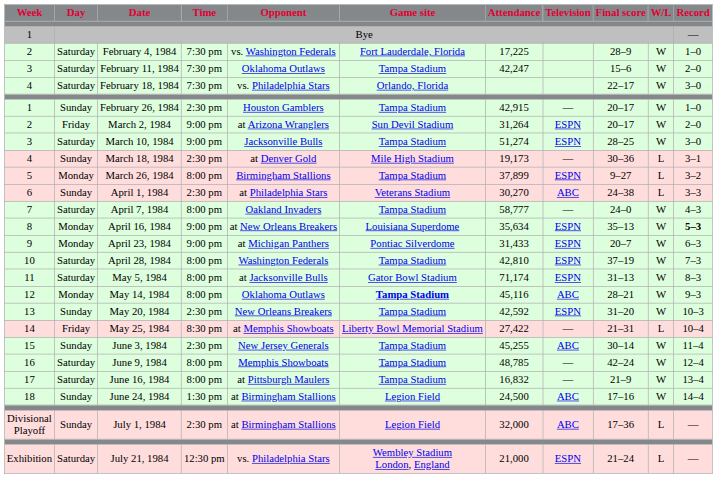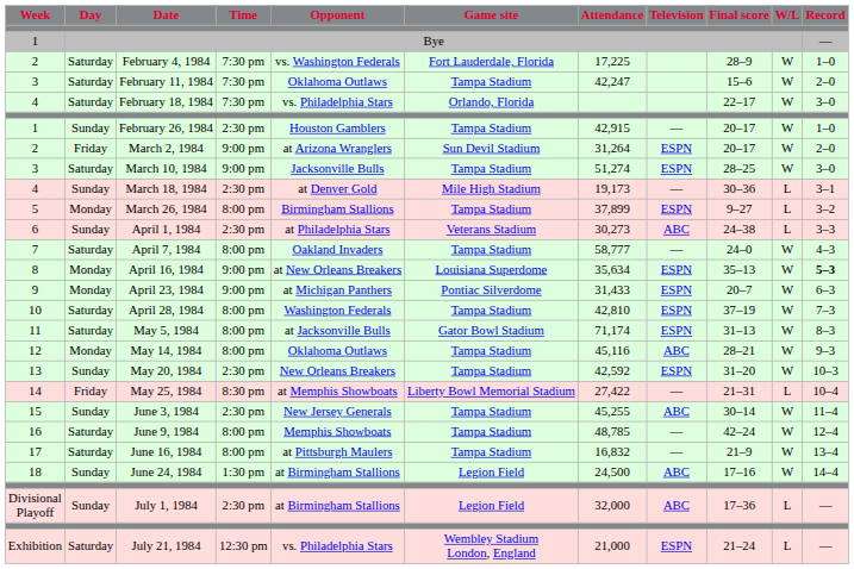 <table class="wikitable">
 <tr>
 <th style="background:#85888B; color:#E00034;">Week</th>
 <th style="background:#85888B; color:#E00034;">Day</th>
 <th style="background:#85888B; color:#E00034;">Date</th>
 <th style="background:#85888B; color:#E00034;">Time</th>
 <th style="background:#85888B; color:#E00034;">Opponent</th>
 <th style="background:#85888B; color:#E00034;">Game site</th>
 <th style="background:#85888B; color:#E00034;">Attendance</th>
 <th style="background:#85888B; color:#E00034;">Television</th>
 <th style="background:#85888B; color:#E00034;">Final score</th>
 <th style="background:#85888B; color:#E00034;">W/L</th>
 <th style="background:#85888B; color:#E00034;">Record</th>
 </tr>
 <tr style="text-align:center;">
 <td colspan="11" style="background:#85888B; color:#E00034;"></td>
 </tr>
 <tr style="text-align:center; background:#BFBFBF;">
 <td>1</td>
 <td colspan="9">Bye</td>
 <td>—</td>
 </tr>
 <tr style="text-align:center; background:#dfd;">
 <td>2</td>
 <td>Saturday</td>
 <td>February 4, 1984</td>
 <td>7:30 pm</td>
 <td>vs. <a href='#'>Washington Federals</a></td>
 <td><a href='#'>Fort Lauderdale, Florida</a></td>
 <td>17,225</td>
 <td></td>
 <td>28–9</td>
 <td>W</td>
 <td>1–0</td>
 </tr>
 <tr style="text-align:center; background:#dfd;">
 <td>3</td>
 <td>Saturday</td>
 <td>February 11, 1984</td>
 <td>7:30 pm</td>
 <td><a href='#'>Oklahoma Outlaws</a></td>
 <td><a href='#'>Tampa Stadium</a></td>
 <td>42,247</td>
 <td></td>
 <td>15–6</td>
 <td>W</td>
 <td>2–0</td>
 </tr>
 <tr style="text-align:center; background:#dfd;">
 <td>4</td>
 <td>Saturday</td>
 <td>February 18, 1984</td>
 <td>7:30 pm</td>
 <td>vs. <a href='#'>Philadelphia Stars</a></td>
 <td><a href='#'>Orlando, Florida</a></td>
 <td></td>
 <td></td>
 <td>22–17</td>
 <td>W</td>
 <td>3–0</td>
 </tr>
 <tr style="text-align:center;">
 <td colspan="11" style="background:#85888B; color:#E00034;"></td>
 </tr>
 <tr style="text-align:center; background:#dfd;">
 <td>1</td>
 <td>Sunday</td>
 <td>February 26, 1984</td>
 <td>2:30 pm</td>
 <td><a href='#'>Houston Gamblers</a></td>
 <td><a href='#'>Tampa Stadium</a></td>
 <td>42,915</td>
 <td>—</td>
 <td>20–17</td>
 <td>W</td>
 <td>1–0</td>
 </tr>
 <tr style="text-align:center; background:#dfd;">
 <td>2</td>
 <td>Friday</td>
 <td>March 2, 1984</td>
 <td>9:00 pm</td>
 <td>at <a href='#'>Arizona Wranglers</a></td>
 <td><a href='#'>Sun Devil Stadium</a></td>
 <td>31,264</td>
 <td><a href='#'>ESPN</a></td>
 <td>20–17</td>
 <td>W</td>
 <td>2–0</td>
 </tr>
 <tr style="text-align:center; background:#dfd;">
 <td>3</td>
 <td>Saturday</td>
 <td>March 10, 1984</td>
 <td>9:00 pm</td>
 <td><a href='#'>Jacksonville Bulls</a></td>
 <td><a href='#'>Tampa Stadium</a></td>
 <td>51,274</td>
 <td><a href='#'>ESPN</a></td>
 <td>28–25</td>
 <td>W</td>
 <td>3–0</td>
 </tr>
 <tr style="text-align:center; background:#fdd;">
 <td>4</td>
 <td>Sunday</td>
 <td>March 18, 1984</td>
 <td>2:30 pm</td>
 <td>at <a href='#'>Denver Gold</a></td>
 <td><a href='#'>Mile High Stadium</a></td>
 <td>19,173</td>
 <td>—</td>
 <td>30–36</td>
 <td>L</td>
 <td>3–1</td>
 </tr>
 <tr style="text-align:center; background:#fdd;">
 <td>5</td>
 <td>Monday</td>
 <td>March 26, 1984</td>
 <td>8:00 pm</td>
 <td><a href='#'>Birmingham Stallions</a></td>
 <td><a href='#'>Tampa Stadium</a></td>
 <td>37,899</td>
 <td><a href='#'>ESPN</a></td>
 <td>9–27</td>
 <td>L</td>
 <td>3–2</td>
 </tr>
 <tr style="text-align:center; background:#fdd;">
 <td>6</td>
 <td>Sunday</td>
 <td>April 1, 1984</td>
 <td>2:30 pm</td>
 <td>at <a href='#'>Philadelphia Stars</a></td>
 <td><a href='#'>Veterans Stadium</a></td>
-<td>30,270</td>
+<td>30,273</td>
 <td><a href='#'>ABC</a></td>
 <td>24–38</td>
 <td>L</td>
 <td>3–3</td>
 </tr>
 <tr style="text-align:center; background:#dfd;">
 <td>7</td>
 <td>Saturday</td>
 <td>April 7, 1984</td>
 <td>8:00 pm</td>
 <td><a href='#'>Oakland Invaders</a></td>
 <td><a href='#'>Tampa Stadium</a></td>
 <td>58,777</td>
 <td>—</td>
 <td>24–0</td>
 <td>W</td>
 <td>4–3</td>
 </tr>
 <tr style="text-align:center; background:#dfd;">
 <td>8</td>
 <td>Monday</td>
 <td>April 16, 1984</td>
 <td>9:00 pm</td>
 <td>at <a href='#'>New Orleans Breakers</a></td>
 <td><a href='#'>Louisiana Superdome</a></td>
 <td>35,634</td>
 <td><a href='#'>ESPN</a></td>
 <td>35–13</td>
 <td>W</td>
 <td><strong>5–3</strong></td>
 </tr>
 <tr style="text-align:center; background:#dfd;">
 <td>9</td>
 <td>Monday</td>
 <td>April 23, 1984</td>
 <td>9:00 pm</td>
 <td>at <a href='#'>Michigan Panthers</a></td>
 <td><a href='#'>Pontiac Silverdome</a></td>
 <td>31,433</td>
 <td><a href='#'>ESPN</a></td>
 <td>20–7</td>
 <td>W</td>
 <td>6–3</td>
 </tr>
 <tr style="text-align:center; background:#dfd;">
 <td>10</td>
 <td>Saturday</td>
 <td>April 28, 1984</td>
 <td>8:00 pm</td>
 <td><a href='#'>Washington Federals</a></td>
 <td><a href='#'>Tampa Stadium</a></td>
 <td>42,810</td>
 <td><a href='#'>ESPN</a></td>
 <td>37–19</td>
 <td>W</td>
 <td>7–3</td>
 </tr>
 <tr style="text-align:center; background:#dfd;">
 <td>11</td>
 <td>Saturday</td>
 <td>May 5, 1984</td>
 <td>8:00 pm</td>
 <td>at <a href='#'>Jacksonville Bulls</a></td>
 <td><a href='#'>Gator Bowl Stadium</a></td>
 <td>71,174</td>
 <td><a href='#'>ESPN</a></td>
 <td>31–13</td>
 <td>W</td>
 <td>8–3</td>
 </tr>
 <tr style="text-align:center; background:#dfd;">
 <td>12</td>
 <td>Monday</td>
 <td>May 14, 1984</td>
 <td>8:00 pm</td>
 <td><a href='#'>Oklahoma Outlaws</a></td>
-<td><strong><a href='#'>Tampa Stadium</a></strong></td>
+<td><a href='#'>Tampa Stadium</a></td>
 <td>45,116</td>
 <td><a href='#'>ABC</a></td>
 <td>28–21</td>
 <td>W</td>
 <td>9–3</td>
 </tr>
 <tr style="text-align:center; background:#dfd;">
 <td>13</td>
 <td>Sunday</td>
 <td>May 20, 1984</td>
 <td>2:30 pm</td>
 <td><a href='#'>New Orleans Breakers</a></td>
 <td><a href='#'>Tampa Stadium</a></td>
 <td>42,592</td>
 <td><a href='#'>ESPN</a></td>
 <td>31–20</td>
 <td>W</td>
 <td>10–3</td>
 </tr>
 <tr style="text-align:center; background:#fdd;">
 <td>14</td>
 <td>Friday</td>
 <td>May 25, 1984</td>
 <td>8:30 pm</td>
 <td>at <a href='#'>Memphis Showboats</a></td>
 <td><a href='#'>Liberty Bowl Memorial Stadium</a></td>
 <td>27,422</td>
 <td>—</td>
 <td>21–31</td>
 <td>L</td>
 <td>10–4</td>
 </tr>
 <tr style="text-align:center; background:#dfd;">
 <td>15</td>
 <td>Sunday</td>
 <td>June 3, 1984</td>
 <td>2:30 pm</td>
 <td><a href='#'>New Jersey Generals</a></td>
 <td><a href='#'>Tampa Stadium</a></td>
 <td>45,255</td>
 <td><a href='#'>ABC</a></td>
 <td>30–14</td>
 <td>W</td>
 <td>11–4</td>
 </tr>
 <tr style="text-align:center; background:#dfd;">
 <td>16</td>
 <td>Saturday</td>
 <td>June 9, 1984</td>
 <td>8:00 pm</td>
 <td><a href='#'>Memphis Showboats</a></td>
 <td><a href='#'>Tampa Stadium</a></td>
 <td>48,785</td>
 <td>—</td>
 <td>42–24</td>
 <td>W</td>
 <td>12–4</td>
 </tr>
 <tr style="text-align:center; background:#dfd;">
 <td>17</td>
 <td>Saturday</td>
 <td>June 16, 1984</td>
 <td>8:00 pm</td>
 <td>at <a href='#'>Pittsburgh Maulers</a></td>
 <td><a href='#'>Tampa Stadium</a></td>
 <td>16,832</td>
 <td>—</td>
 <td>21–9</td>
 <td>W</td>
 <td>13–4</td>
 </tr>
 <tr style="text-align:center; background:#dfd;">
 <td>18</td>
 <td>Sunday</td>
 <td>June 24, 1984</td>
 <td>1:30 pm</td>
 <td>at <a href='#'>Birmingham Stallions</a></td>
 <td><a href='#'>Legion Field</a></td>
 <td>24,500</td>
 <td><a href='#'>ABC</a></td>
 <td>17–16</td>
 <td>W</td>
 <td>14–4</td>
 </tr>
 <tr style="text-align:center;">
 <td colspan="11" style="background:#85888B; color:#E00034;"></td>
 </tr>
 <tr style="text-align:center; background:#fdd;">
 <td>Divisional<br>Playoff</td>
 <td>Sunday</td>
 <td>July 1, 1984</td>
 <td>2:30 pm</td>
 <td>at <a href='#'>Birmingham Stallions</a></td>
 <td><a href='#'>Legion Field</a></td>
 <td>32,000</td>
 <td><a href='#'>ABC</a></td>
 <td>17–36</td>
 <td>L</td>
 <td>—</td>
 </tr>
 <tr style="text-align:center;">
 <td colspan="11" style="background:#85888B; color:#E00034;"></td>
 </tr>
 <tr style="text-align:center; background:#fdd;">
 <td>Exhibition</td>
 <td>Saturday</td>
 <td>July 21, 1984</td>
 <td>12:30 pm</td>
 <td>vs. <a href='#'>Philadelphia Stars</a></td>
 <td><a href='#'>Wembley Stadium</a><br><a href='#'>London</a>, <a href='#'>England</a></td>
 <td>21,000</td>
 <td><a href='#'>ESPN</a></td>
 <td>21–24</td>
 <td>L</td>
 <td>—</td>
 </tr>
 </table>
